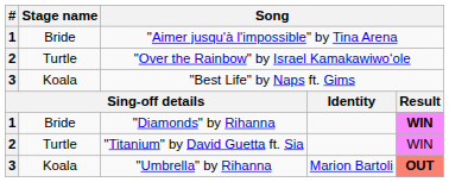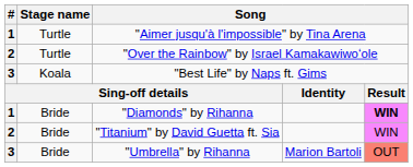 <table class="wikitable plainrowheaders" style="text-align: center;">
 <tr>
 <th>#</th>
 <th>Stage name</th>
 <th colspan="3">Song</th>
 </tr>
 <tr>
 <th>1</th>
-<td>Bride</td>
+<td>Turtle</td>
 <td colspan="3">"<a href='#'>Aimer jusqu'à l'impossible</a>" by <a href='#'>Tina Arena</a></td>
 </tr>
 <tr>
 <th>2</th>
 <td>Turtle</td>
 <td colspan="3">"<a href='#'>Over the Rainbow</a>" by <a href='#'>Israel Kamakawiwoʻole</a></td>
 </tr>
 <tr>
 <th>3</th>
 <td>Koala</td>
 <td colspan="3">"Best Life" by <a href='#'>Naps</a> ft. <a href='#'>Gims</a></td>
 </tr>
 <tr>
 <th colspan="3">Sing-off details</th>
 <th>Identity</th>
 <th>Result</th>
 </tr>
 <tr>
 <th>1</th>
 <td>Bride</td>
 <td>"<a href='#'>Diamonds</a>" by <a href='#'>Rihanna</a></td>
 <td></td>
 <td bgcolor="#F888FD"><strong>WIN</strong></td>
 </tr>
 <tr>
 <th>2</th>
-<td>Turtle</td>
+<td>Bride</td>
 <td>"<a href='#'>Titanium</a>" by <a href='#'>David Guetta</a> ft. <a href='#'>Sia</a></td>
 <td></td>
 <td bgcolor="#F888FD">WIN</td>
 </tr>
 <tr>
 <th>3</th>
-<td>Koala</td>
+<td>Bride</td>
 <td>"<a href='#'>Umbrella</a>" by <a href='#'>Rihanna</a></td>
 <td><a href='#'>Marion Bartoli</a></td>
-<td bgcolor=salmon><strong>OUT</strong></td>
+<td bgcolor=salmon>OUT</td>
 </tr>
 </table>
